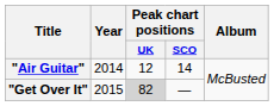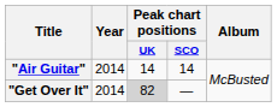 <table class="wikitable plainrowheaders" style="text-align:center;">
 <tr>
 <th scope="col" rowspan="2">Title</th>
 <th scope="col" rowspan="2">Year</th>
 <th scope="col" colspan="2">Peak chart positions</th>
 <th scope="col" rowspan="2">Album</th>
 </tr>
 <tr>
 <th scope="col" style="width:3em;font-size:85%;"><a href='#'>UK</a><br></th>
 <th scope="col" style="width:3em;font-size:85%;"><a href='#'>SCO</a></th>
 </tr>
 <tr>
 <th scope="row">"<a href='#'>Air Guitar</a>"</th>
 <td>2014</td>
-<td>12</td>
+<td>14</td>
 <td>14</td>
 <td rowspan="2"><em>McBusted</em></td>
 </tr>
 <tr>
 <th scope="row">"Get Over It"</th>
-<td>2015</td>
+<td>2014</td>
 <td style="background: lightgrey;">82</td>
 <td>—</td>
 </tr>
 </table>
